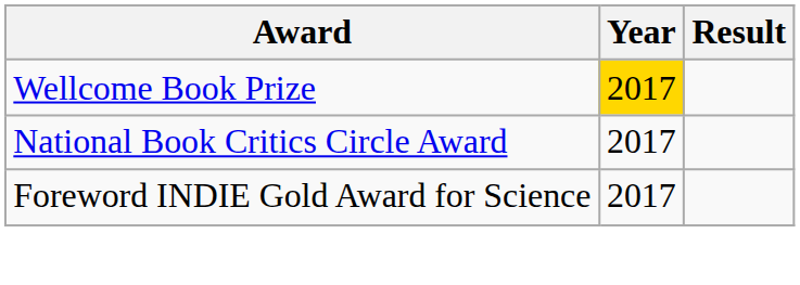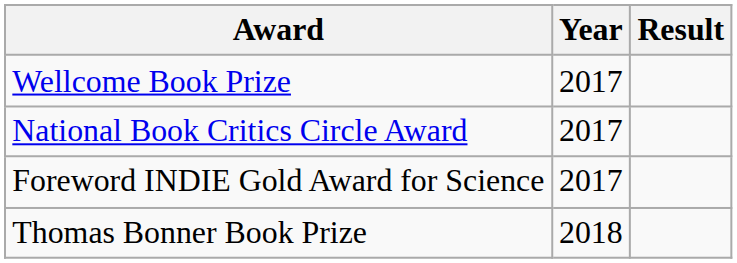 <table class="wikitable sortable">
 <tr>
 <th>Award</th>
 <th>Year</th>
 <th>Result</th>
 </tr>
 <tr>
 <td><a href='#'>Wellcome Book Prize</a></td>
-<td style="background: gold;">2017</td>
+<td>2017</td>
 <td></td>
 </tr>
 <tr>
 <td><a href='#'>National Book Critics Circle Award</a></td>
 <td>2017</td>
 <td></td>
 </tr>
 <tr>
 <td>Foreword INDIE Gold Award for Science</td>
 <td>2017</td>
 <td></td>
 </tr>
+<tr>
+<td>Thomas Bonner Book Prize</td>
+<td>2018</td>
+<td></td>
+</tr>
 </table>
